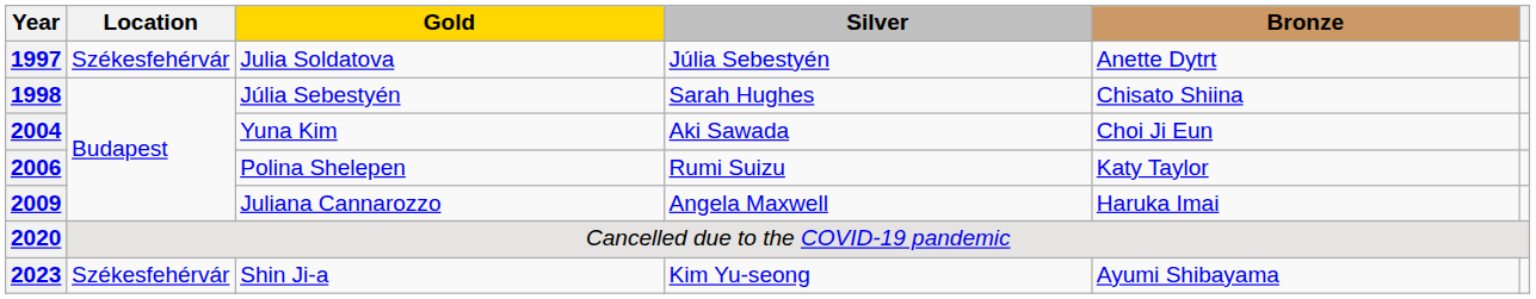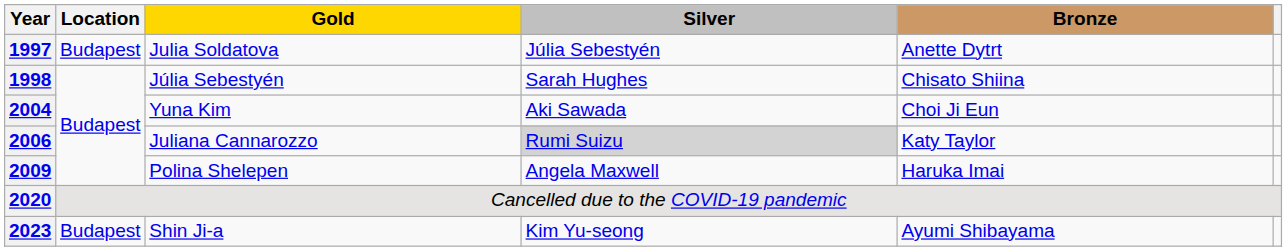 <table class="wikitable unsortable" style="text-align:left; width:85%">
 <tr>
 <th scope="col" style="text-align:center">Year</th>
 <th scope="col" style="text-align:center">Location</th>
 <td scope="col" style="text-align:center; width:30%; background:gold"><strong>Gold</strong></td>
 <td scope="col" style="text-align:center; width:30%; background:silver"><strong>Silver</strong></td>
 <td scope="col" style="text-align:center; width:30%; background:#c96"><strong>Bronze</strong></td>
 <th scope="col" style="text-align:center"></th>
 </tr>
 <tr>
 <th scope="row" style="text-align:left"><a href='#'>1997</a></th>
-<td><a href='#'>Székesfehérvár</a></td>
+<td><a href='#'>Budapest</a></td>
 <td> <a href='#'>Julia Soldatova</a></td>
 <td> <a href='#'>Júlia Sebestyén</a></td>
 <td> <a href='#'>Anette Dytrt</a></td>
 <td></td>
 </tr>
 <tr>
 <th scope="row" style="text-align:left"><a href='#'>1998</a></th>
 <td rowspan="4"><a href='#'>Budapest</a></td>
 <td> <a href='#'>Júlia Sebestyén</a></td>
 <td> <a href='#'>Sarah Hughes</a></td>
 <td> <a href='#'>Chisato Shiina</a></td>
 <td></td>
 </tr>
 <tr>
 <th scope="row" style="text-align:left"><a href='#'>2004</a></th>
 <td> <a href='#'>Yuna Kim</a></td>
 <td> <a href='#'>Aki Sawada</a></td>
 <td> <a href='#'>Choi Ji Eun</a></td>
 <td></td>
 </tr>
 <tr>
 <th scope="row" style="text-align:left"><a href='#'>2006</a></th>
-<td> <a href='#'>Polina Shelepen</a></td>
-<td> <a href='#'>Rumi Suizu</a></td>
+<td> <a href='#'>Juliana Cannarozzo</a></td>
+<td style="background: lightgrey;"> <a href='#'>Rumi Suizu</a></td>
 <td> <a href='#'>Katy Taylor</a></td>
 <td></td>
 </tr>
 <tr>
 <th scope="row" style="text-align:left"><a href='#'>2009</a></th>
-<td> <a href='#'>Juliana Cannarozzo</a></td>
+<td> <a href='#'>Polina Shelepen</a></td>
 <td> <a href='#'>Angela Maxwell</a></td>
 <td> <a href='#'>Haruka Imai</a></td>
 <td></td>
 </tr>
 <tr>
 <th scope="row" style="text-align:left"><a href='#'>2020</a></th>
 <td colspan="5" align="center" bgcolor="e5e4e2"><em>Cancelled due to the <a href='#'>COVID-19 pandemic</a></em></td>
 </tr>
 <tr>
 <th scope="row" style="text-align:left"><a href='#'>2023</a></th>
-<td><a href='#'>Székesfehérvár</a></td>
+<td><a href='#'>Budapest</a></td>
 <td> <a href='#'>Shin Ji-a</a></td>
 <td> <a href='#'>Kim Yu-seong</a></td>
 <td> <a href='#'>Ayumi Shibayama</a></td>
 <td></td>
 </tr>
 </table>
